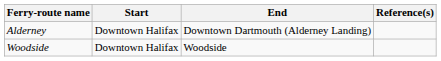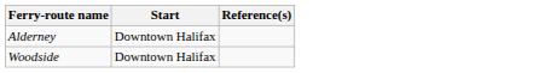 <table class="wikitable sortable">
 <tr>
 <th>Ferry-route name</th>
 <th>Start</th>
-<th>End</th>
 <th>Reference(s)</th>
 </tr>
 <tr>
 <td><em>Alderney</em></td>
 <td>Downtown Halifax</td>
-<td>Downtown Dartmouth (Alderney Landing)</td>
 <td></td>
 </tr>
 <tr>
 <td><em>Woodside</em></td>
 <td>Downtown Halifax</td>
-<td>Woodside</td>
 <td></td>
 </tr>
 </table>
